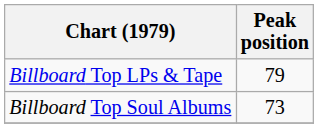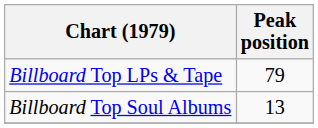 <table class="wikitable">
 <tr>
 <th>Chart (1979)</th>
 <th>Peak<br>position</th>
 </tr>
 <tr>
 <td><a href='#'><em>Billboard</em> Top LPs & Tape</a></td>
 <td align=center>79</td>
 </tr>
 <tr>
 <td><em>Billboard</em> <a href='#'>Top Soul Albums</a></td>
-<td align=center>73</td>
+<td align=center>13</td>
 </tr>
 <tr>
 </tr>
 </table>
